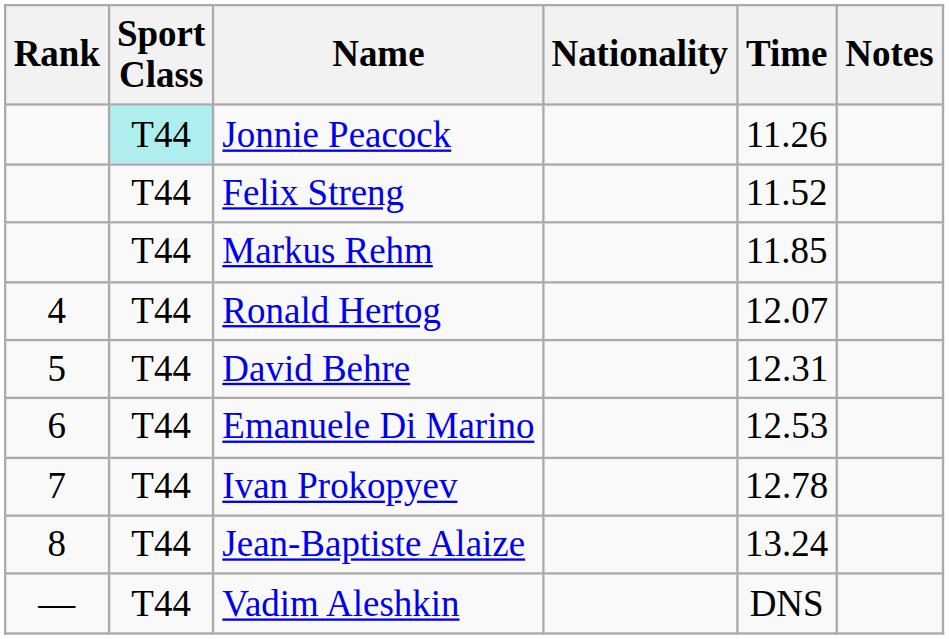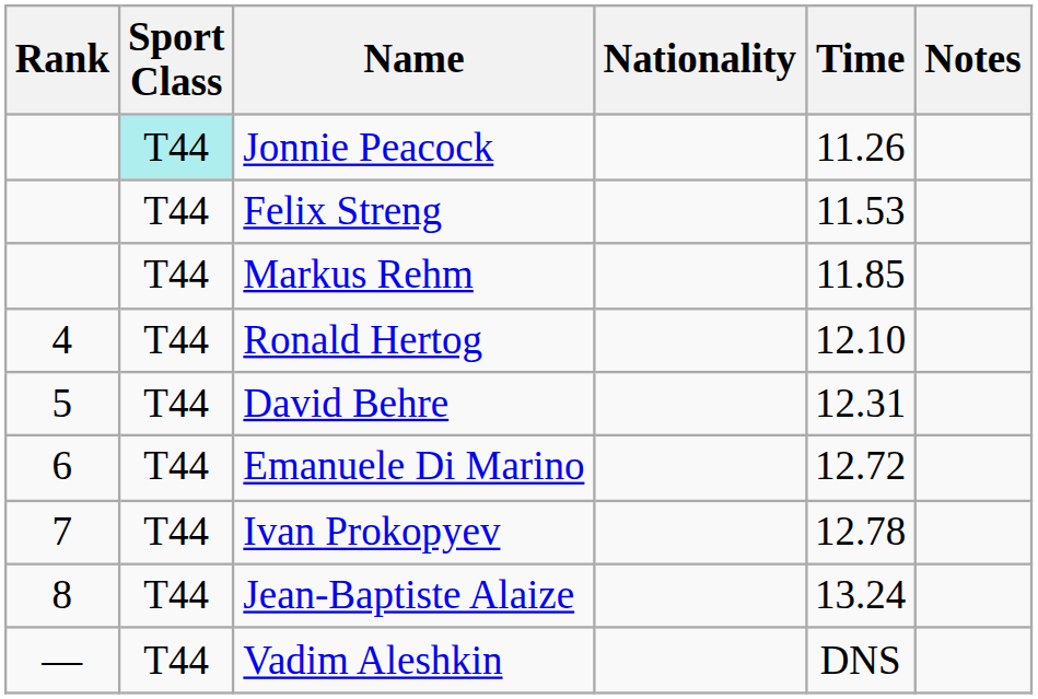 <table class="wikitable sortable" style="text-align:center">
 <tr>
 <th>Rank</th>
 <th>Sport<br>Class</th>
 <th>Name</th>
 <th>Nationality</th>
 <th>Time</th>
 <th>Notes</th>
 </tr>
 <tr>
 <td></td>
 <td style="background: paleturquoise;">T44</td>
 <td align=left><a href='#'>Jonnie Peacock</a></td>
 <td align=left></td>
 <td>11.26</td>
 <td></td>
 </tr>
 <tr>
 <td></td>
 <td>T44</td>
 <td align=left><a href='#'>Felix Streng</a></td>
 <td align=left></td>
-<td>11.52</td>
+<td>11.53</td>
 <td></td>
 </tr>
 <tr>
 <td></td>
 <td>T44</td>
 <td align=left><a href='#'>Markus Rehm</a></td>
 <td align=left></td>
 <td>11.85</td>
 <td></td>
 </tr>
 <tr>
 <td>4</td>
 <td>T44</td>
 <td align=left><a href='#'>Ronald Hertog</a></td>
 <td align=left></td>
-<td>12.07</td>
+<td>12.10</td>
 <td></td>
 </tr>
 <tr>
 <td>5</td>
 <td>T44</td>
 <td align=left><a href='#'>David Behre</a></td>
 <td align=left></td>
 <td>12.31</td>
 <td></td>
 </tr>
 <tr>
 <td>6</td>
 <td>T44</td>
 <td align=left><a href='#'>Emanuele Di Marino</a></td>
 <td align=left></td>
-<td>12.53</td>
+<td>12.72</td>
 <td></td>
 </tr>
 <tr>
 <td>7</td>
 <td>T44</td>
 <td align=left><a href='#'>Ivan Prokopyev</a></td>
 <td align=left></td>
 <td>12.78</td>
 <td></td>
 </tr>
 <tr>
 <td>8</td>
 <td>T44</td>
 <td align=left><a href='#'>Jean-Baptiste Alaize</a></td>
 <td align=left></td>
 <td>13.24</td>
 <td></td>
 </tr>
 <tr>
 <td>—</td>
 <td>T44</td>
 <td align=left><a href='#'>Vadim Aleshkin</a></td>
 <td align=left></td>
 <td>DNS</td>
 <td></td>
 </tr>
 </table>
